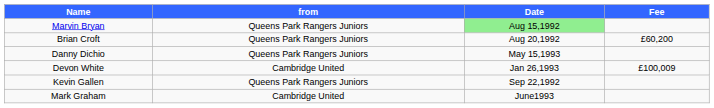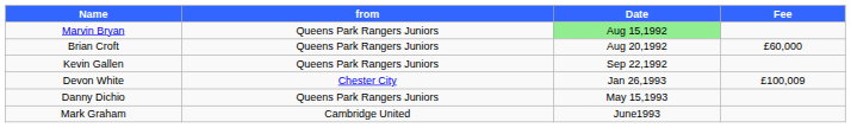 <table class="wikitable" style="text-align:center; font-size:90%; width:90%;">
 <tr>
 <th style="background:#3366ff; color:#FFFFFF; text-align:center;"><strong>Name</strong></th>
 <th style="background:#3366ff; color:#FFFFFF; text-align:center;">from</th>
 <th style="background:#3366ff; color:#FFFFFF; text-align:center;">Date</th>
 <th style="background:#3366ff; color:#FFFFFF; text-align:center;">Fee</th>
 </tr>
 <tr>
 <td><a href='#'>Marvin Bryan</a></td>
 <td>Queens Park Rangers Juniors</td>
 <td style="background: lightgreen;">Aug 15,1992</td>
 <td></td>
 </tr>
 <tr>
 <td>Brian Croft</td>
 <td>Queens Park Rangers Juniors</td>
 <td>Aug 20,1992</td>
-<td>£60,200</td>
+<td>£60,000</td>
+</tr>
+<tr>
+<td>Kevin Gallen</td>
+<td>Queens Park Rangers Juniors</td>
+<td>Sep 22,1992</td>
+<td></td>
+</tr>
+<tr>
+<td>Devon White</td>
+<td><a href='#'>Chester City</a></td>
+<td>Jan 26,1993</td>
+<td>£100,009</td>
 </tr>
 <tr>
 <td>Danny Dichio</td>
 <td>Queens Park Rangers Juniors</td>
 <td>May 15,1993</td>
-<td></td>
-</tr>
-<tr>
-<td>Devon White</td>
-<td>Cambridge United</td>
-<td>Jan 26,1993</td>
-<td>£100,009</td>
-</tr>
-<tr>
-<td>Kevin Gallen</td>
-<td>Queens Park Rangers Juniors</td>
-<td>Sep 22,1992</td>
 <td></td>
 </tr>
 <tr>
 <td>Mark Graham</td>
 <td>Cambridge United</td>
 <td>June1993</td>
 <td></td>
 </tr>
 </table>
